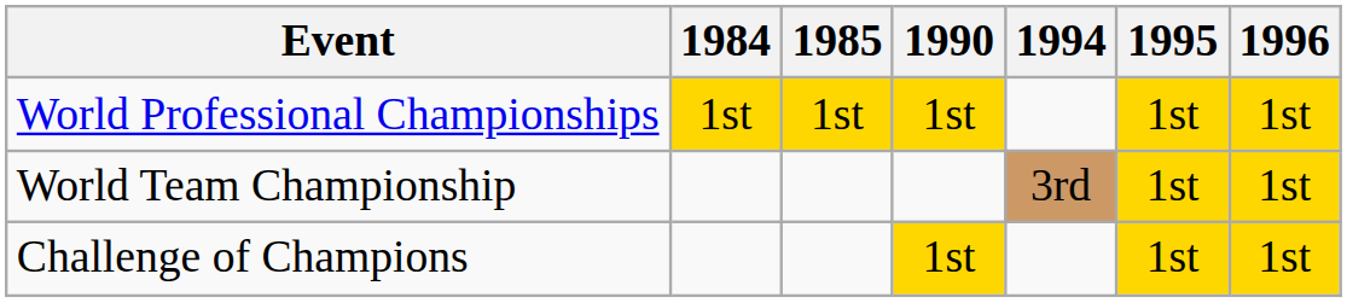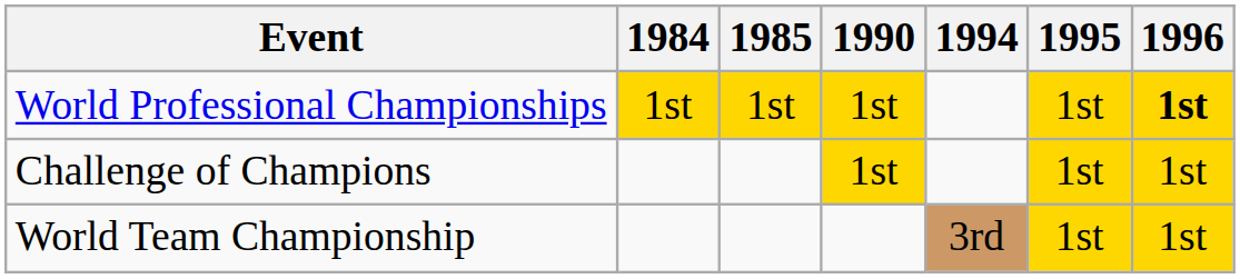 <table class="wikitable" style="text-align: center;">
 <tr>
 <th>Event</th>
 <th>1984</th>
 <th>1985</th>
 <th>1990</th>
 <th>1994</th>
 <th>1995</th>
 <th>1996</th>
 </tr>
 <tr>
 <td style = "text-align: left;"><a href='#'>World Professional Championships</a></td>
 <td style="background:gold;">1st</td>
 <td style="background:gold;">1st</td>
 <td style="background:gold;">1st</td>
 <td></td>
 <td style="background:gold;">1st</td>
+<td style="background:gold;"><strong>1st</strong></td>
+</tr>
+<tr>
+<td style = "text-align: left;">Challenge of Champions</td>
+<td></td>
+<td></td>
+<td style="background:gold;">1st</td>
+<td></td>
+<td style="background:gold;">1st</td>
 <td style="background:gold;">1st</td>
 </tr>
 <tr>
 <td style = "text-align: left;">World Team Championship</td>
 <td></td>
 <td></td>
 <td></td>
 <td style="background:#c96;">3rd</td>
 <td style="background:gold;">1st</td>
 <td style="background:gold;">1st</td>
 </tr>
-<tr>
-<td style = "text-align: left;">Challenge of Champions</td>
-<td></td>
-<td></td>
-<td style="background:gold;">1st</td>
-<td></td>
-<td style="background:gold;">1st</td>
-<td style="background:gold;">1st</td>
-</tr>
 </table>
